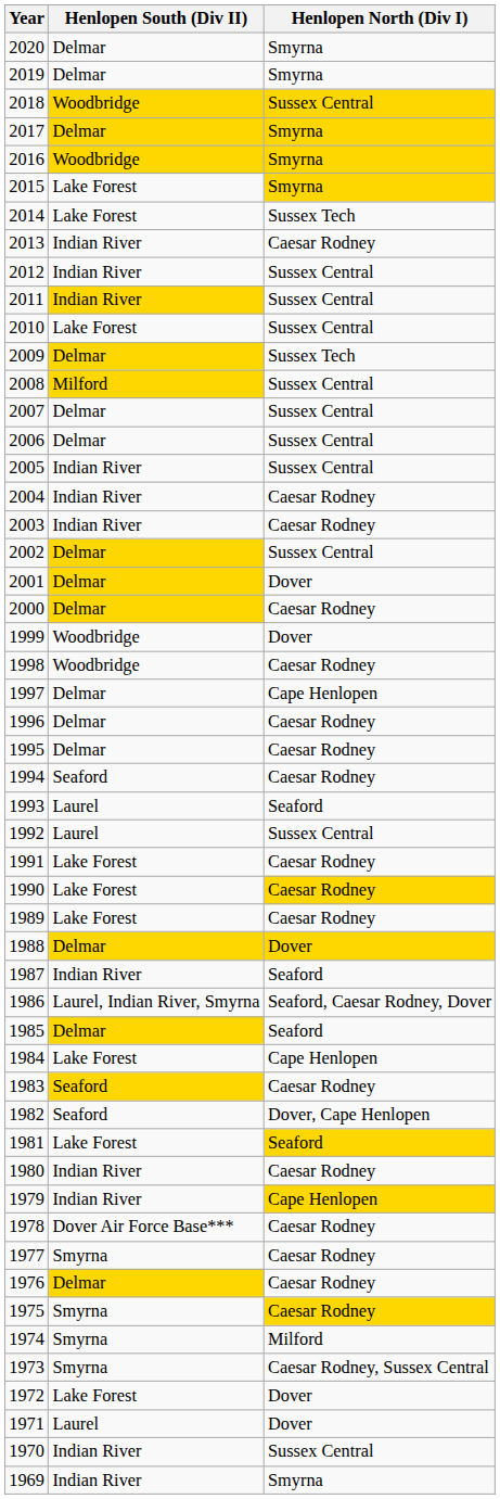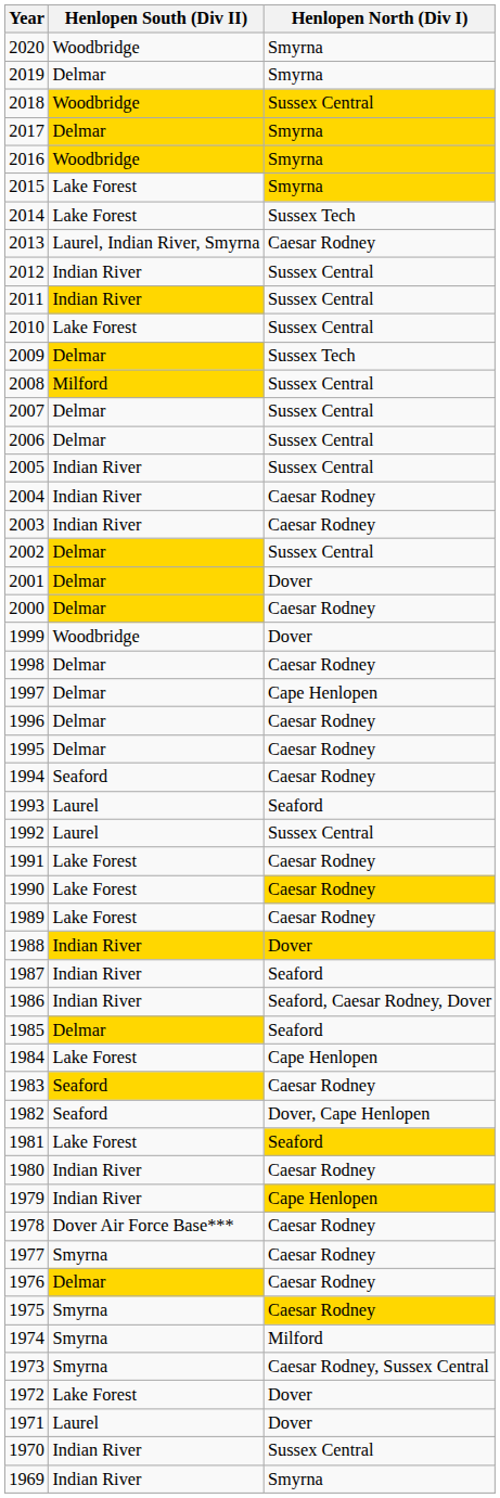 <table class="wikitable">
 <tr>
 <th>Year</th>
 <th>Henlopen South (Div II)</th>
 <th>Henlopen North (Div I)</th>
 </tr>
 <tr>
 <td>2020</td>
-<td>Delmar</td>
+<td>Woodbridge</td>
 <td>Smyrna</td>
 </tr>
 <tr>
 <td>2019</td>
 <td>Delmar</td>
 <td>Smyrna</td>
 </tr>
 <tr>
 <td>2018</td>
 <td style="background:gold;"><span>Woodbridge</span></td>
 <td style="background:gold;"><span>Sussex Central</span></td>
 </tr>
 <tr>
 <td>2017</td>
 <td style="background:gold;"><span>Delmar</span></td>
 <td style="background:gold;"><span>Smyrna</span></td>
 </tr>
 <tr>
 <td>2016</td>
 <td style="background:gold;"><span>Woodbridge</span></td>
 <td style="background:gold;"><span>Smyrna</span></td>
 </tr>
 <tr>
 <td>2015</td>
 <td>Lake Forest</td>
 <td style="background:gold;"><span>Smyrna</span></td>
 </tr>
 <tr>
 <td>2014</td>
 <td>Lake Forest</td>
 <td>Sussex Tech</td>
 </tr>
 <tr>
 <td>2013</td>
-<td>Indian River</td>
+<td>Laurel, Indian River, Smyrna</td>
 <td>Caesar Rodney</td>
 </tr>
 <tr>
 <td>2012</td>
 <td>Indian River</td>
 <td>Sussex Central</td>
 </tr>
 <tr>
 <td>2011</td>
 <td style="background:gold;"><span> Indian River </span></td>
 <td>Sussex Central</td>
 </tr>
 <tr>
 <td>2010</td>
 <td>Lake Forest</td>
 <td>Sussex Central</td>
 </tr>
 <tr>
 <td>2009</td>
 <td style="background:gold;"><span> Delmar </span></td>
 <td>Sussex Tech</td>
 </tr>
 <tr>
 <td>2008</td>
 <td style="background:gold;"><span> Milford </span></td>
 <td>Sussex Central</td>
 </tr>
 <tr>
 <td>2007</td>
 <td>Delmar</td>
 <td>Sussex Central</td>
 </tr>
 <tr>
 <td>2006</td>
 <td>Delmar</td>
 <td>Sussex Central</td>
 </tr>
 <tr>
 <td>2005</td>
 <td>Indian River</td>
 <td>Sussex Central</td>
 </tr>
 <tr>
 <td>2004</td>
 <td>Indian River</td>
 <td>Caesar Rodney</td>
 </tr>
 <tr>
 <td>2003</td>
 <td>Indian River</td>
 <td>Caesar Rodney</td>
 </tr>
 <tr>
 <td>2002</td>
 <td style="background:gold;"><span> Delmar </span></td>
 <td>Sussex Central</td>
 </tr>
 <tr>
 <td>2001</td>
 <td style="background:gold;"><span> Delmar </span></td>
 <td>Dover</td>
 </tr>
 <tr>
 <td>2000</td>
 <td style="background:gold;"><span> Delmar </span></td>
 <td>Caesar Rodney</td>
 </tr>
 <tr>
 <td>1999</td>
 <td>Woodbridge</td>
 <td>Dover</td>
 </tr>
 <tr>
 <td>1998</td>
-<td>Woodbridge</td>
+<td>Delmar</td>
 <td>Caesar Rodney</td>
 </tr>
 <tr>
 <td>1997</td>
 <td>Delmar</td>
 <td>Cape Henlopen</td>
 </tr>
 <tr>
 <td>1996</td>
 <td>Delmar</td>
 <td>Caesar Rodney</td>
 </tr>
 <tr>
 <td>1995</td>
 <td>Delmar</td>
 <td>Caesar Rodney</td>
 </tr>
 <tr>
 <td>1994</td>
 <td>Seaford</td>
 <td>Caesar Rodney</td>
 </tr>
 <tr>
 <td>1993</td>
 <td>Laurel</td>
 <td>Seaford</td>
 </tr>
 <tr>
 <td>1992</td>
 <td>Laurel</td>
 <td>Sussex Central</td>
 </tr>
 <tr>
 <td>1991</td>
 <td>Lake Forest</td>
 <td>Caesar Rodney</td>
 </tr>
 <tr>
 <td>1990</td>
 <td>Lake Forest</td>
 <td style="background:gold;"><span> Caesar Rodney </span></td>
 </tr>
 <tr>
 <td>1989</td>
 <td>Lake Forest</td>
 <td>Caesar Rodney</td>
 </tr>
 <tr>
 <td>1988</td>
-<td style="background:gold;"><span> Delmar </span></td>
+<td style="background:gold;"><span> Indian River </span></td>
 <td style="background:gold;"><span> Dover </span></td>
 </tr>
 <tr>
 <td>1987</td>
 <td>Indian River</td>
 <td>Seaford</td>
 </tr>
 <tr>
 <td>1986</td>
-<td>Laurel, Indian River, Smyrna</td>
+<td>Indian River</td>
 <td>Seaford, Caesar Rodney, Dover</td>
 </tr>
 <tr>
 <td>1985</td>
 <td style="background:gold;"><span> Delmar </span></td>
 <td>Seaford</td>
 </tr>
 <tr>
 <td>1984</td>
 <td>Lake Forest</td>
 <td>Cape Henlopen</td>
 </tr>
 <tr>
 <td>1983</td>
 <td style="background:gold;"><span> Seaford </span></td>
 <td>Caesar Rodney</td>
 </tr>
 <tr>
 <td>1982</td>
 <td>Seaford</td>
 <td>Dover, Cape Henlopen</td>
 </tr>
 <tr>
 <td>1981</td>
 <td>Lake Forest</td>
 <td style="background:gold;"><span> Seaford </span></td>
 </tr>
 <tr>
 <td>1980</td>
 <td>Indian River</td>
 <td>Caesar Rodney</td>
 </tr>
 <tr>
 <td>1979</td>
 <td>Indian River</td>
 <td style="background:gold;"><span> Cape Henlopen </span></td>
 </tr>
 <tr>
 <td>1978</td>
 <td>Dover Air Force Base***</td>
 <td>Caesar Rodney</td>
 </tr>
 <tr>
 <td>1977</td>
 <td>Smyrna</td>
 <td>Caesar Rodney</td>
 </tr>
 <tr>
 <td>1976</td>
 <td style="background:gold;"><span> Delmar </span></td>
 <td>Caesar Rodney</td>
 </tr>
 <tr>
 <td>1975</td>
 <td>Smyrna</td>
 <td style="background:gold;"><span> Caesar Rodney </span></td>
 </tr>
 <tr>
 <td>1974</td>
 <td>Smyrna</td>
 <td>Milford</td>
 </tr>
 <tr>
 <td>1973</td>
 <td>Smyrna</td>
 <td>Caesar Rodney, Sussex Central</td>
 </tr>
 <tr>
 <td>1972</td>
 <td>Lake Forest</td>
 <td>Dover</td>
 </tr>
 <tr>
 <td>1971</td>
 <td>Laurel</td>
 <td>Dover</td>
 </tr>
 <tr>
 <td>1970</td>
 <td>Indian River</td>
 <td>Sussex Central</td>
 </tr>
 <tr>
 <td>1969</td>
 <td>Indian River</td>
 <td>Smyrna</td>
 </tr>
 </table>
